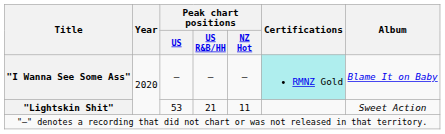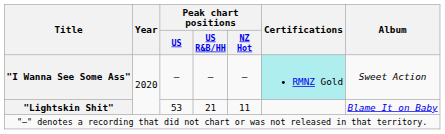 <table class="wikitable plainrowheaders" style="text-align:center;">
 <tr>
 <th rowspan="2">Title</th>
 <th rowspan="2">Year</th>
 <th colspan="3">Peak chart positions</th>
 <th rowspan="2">Certifications</th>
 <th rowspan="2">Album</th>
 </tr>
 <tr>
 <th scope="col" style="width:3.5em;font-size:90%;"><a href='#'>US</a></th>
 <th scope="col" style="width:3.5em;font-size:90%;"><a href='#'>US<br>R&B/HH</a></th>
 <th scope="col" style="width:3.5em;font-size:90%;"><a href='#'>NZ<br>Hot</a></th>
 </tr>
 <tr>
 <th scope="row">"I Wanna See Some Ass"<br></th>
 <td rowspan=2>2020</td>
 <td>—</td>
 <td>—</td>
 <td>—</td>
 <td style="background: paleturquoise;"><br><ul><li><a href='#'>RMNZ</a> Gold</li></ul></td>
-<td><em><a href='#'>Blame It on Baby</a></em></td>
+<td><em>Sweet Action</em></td>
 </tr>
 <tr>
 <th scope="row">"Lightskin Shit"<br></th>
 <td>53</td>
 <td>21</td>
 <td>11</td>
 <td></td>
-<td><em>Sweet Action</em></td>
+<td><em><a href='#'>Blame It on Baby</a></em></td>
 </tr>
 <tr>
 <td colspan="14" style="font-size:90%">"—" denotes a recording that did not chart or was not released in that territory.</td>
 </tr>
 </table>
